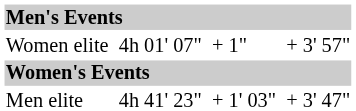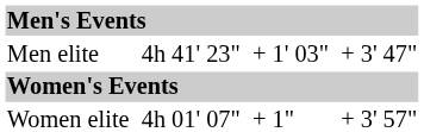 <table>
 <tr style="background:#ccc;">
 <td colspan=7><strong>Men's Events</strong></td>
+</tr>
+<tr>
+<td>Men elite</td>
+<td></td>
+<td>4h 41' 23"</td>
+<td></td>
+<td>+ 1' 03"</td>
+<td></td>
+<td>+ 3' 47"</td>
+</tr>
+<tr style="background:#ccc;">
+<td colspan=7><strong>Women's Events</strong></td>
 </tr>
 <tr>
 <td>Women elite</td>
 <td></td>
 <td>4h 01' 07"</td>
 <td></td>
 <td>+ 1"</td>
 <td></td>
 <td>+ 3' 57"</td>
 </tr>
-<tr style="background:#ccc;">
-<td colspan=7><strong>Women's Events</strong></td>
-</tr>
-<tr>
-<td>Men elite</td>
-<td></td>
-<td>4h 41' 23"</td>
-<td></td>
-<td>+ 1' 03"</td>
-<td></td>
-<td>+ 3' 47"</td>
-</tr>
 </table>
